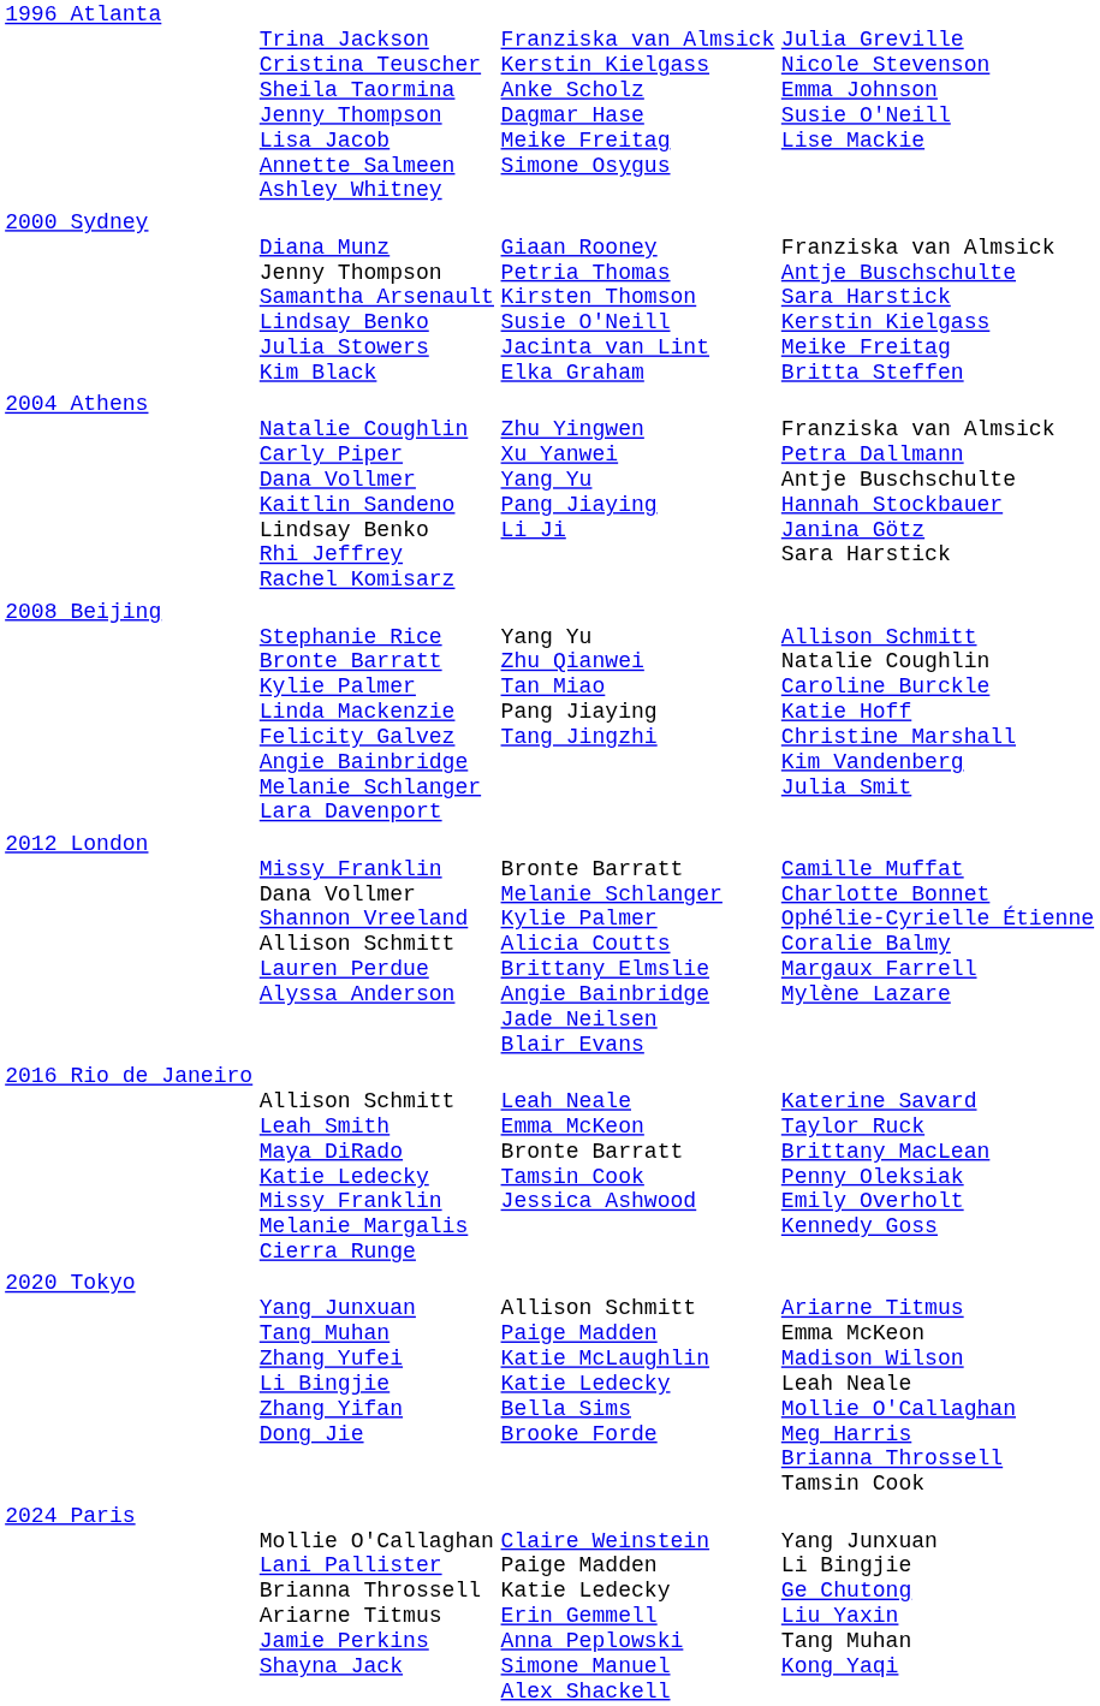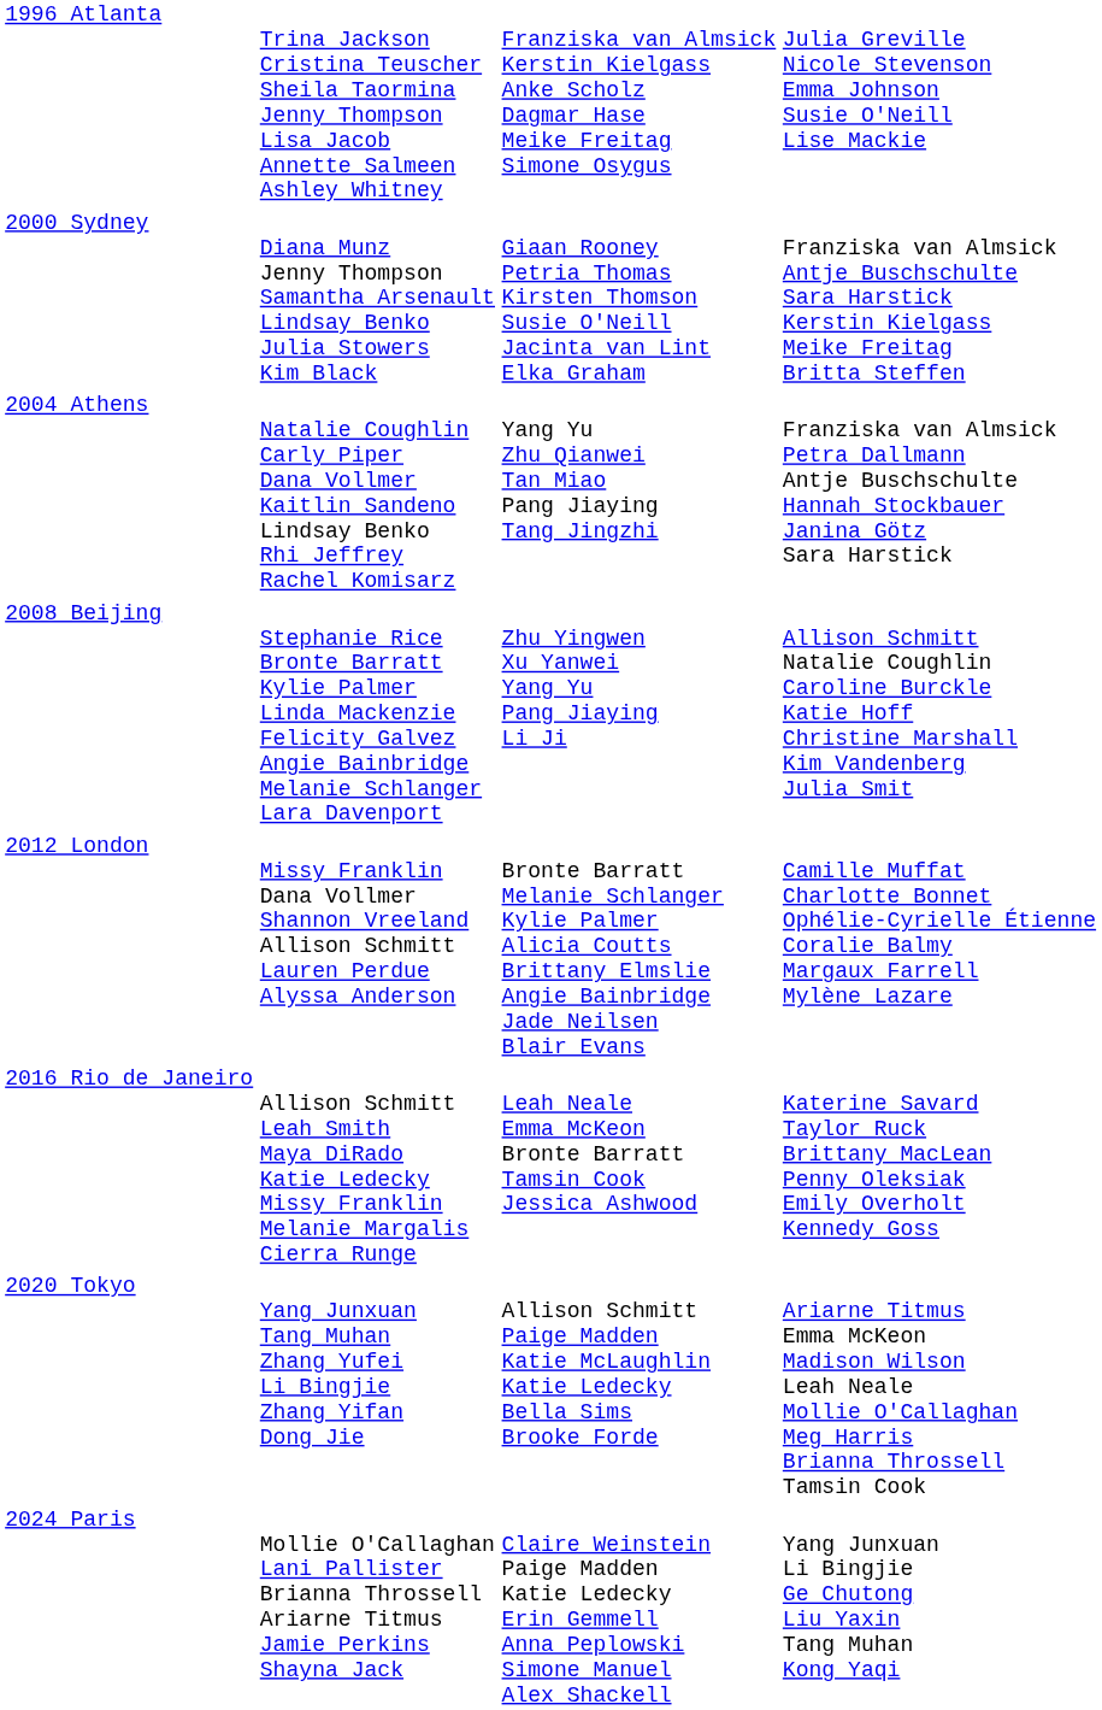 <table>
 <tr valign="top">
 <td><a href='#'>1996 Atlanta</a><br></td>
 <td valign=top><br><a href='#'>Trina Jackson</a><br><a href='#'>Cristina Teuscher</a><br><a href='#'>Sheila Taormina</a><br><a href='#'>Jenny Thompson</a><br><a href='#'>Lisa Jacob</a><br><a href='#'>Annette Salmeen</a><br><a href='#'>Ashley Whitney</a></td>
 <td valign=top><br><a href='#'>Franziska van Almsick</a><br><a href='#'>Kerstin Kielgass</a><br><a href='#'>Anke Scholz</a><br><a href='#'>Dagmar Hase</a><br><a href='#'>Meike Freitag</a><br><a href='#'>Simone Osygus</a></td>
 <td valign=top><br><a href='#'>Julia Greville</a><br><a href='#'>Nicole Stevenson</a><br><a href='#'>Emma Johnson</a><br><a href='#'>Susie O'Neill</a><br><a href='#'>Lise Mackie</a></td>
 </tr>
 <tr valign="top">
 <td><a href='#'>2000 Sydney</a><br></td>
 <td valign=top><br><a href='#'>Diana Munz</a><br>Jenny Thompson<br><a href='#'>Samantha Arsenault</a><br><a href='#'>Lindsay Benko</a><br><a href='#'>Julia Stowers</a><br><a href='#'>Kim Black</a></td>
 <td valign=top><br><a href='#'>Giaan Rooney</a><br><a href='#'>Petria Thomas</a><br><a href='#'>Kirsten Thomson</a><br><a href='#'>Susie O'Neill</a><br><a href='#'>Jacinta van Lint</a><br><a href='#'>Elka Graham</a></td>
 <td valign=top><br>Franziska van Almsick<br><a href='#'>Antje Buschschulte</a><br><a href='#'>Sara Harstick</a><br><a href='#'>Kerstin Kielgass</a><br><a href='#'>Meike Freitag</a><br><a href='#'>Britta Steffen</a></td>
 </tr>
 <tr valign="top">
 <td><a href='#'>2004 Athens</a><br></td>
 <td valign=top><br><a href='#'>Natalie Coughlin</a><br><a href='#'>Carly Piper</a><br><a href='#'>Dana Vollmer</a><br><a href='#'>Kaitlin Sandeno</a><br>Lindsay Benko<br><a href='#'>Rhi Jeffrey</a><br><a href='#'>Rachel Komisarz</a></td>
-<td valign=top><br><a href='#'>Zhu Yingwen</a><br><a href='#'>Xu Yanwei</a><br><a href='#'>Yang Yu</a><br><a href='#'>Pang Jiaying</a><br><a href='#'>Li Ji</a></td>
+<td valign=top><br>Yang Yu<br><a href='#'>Zhu Qianwei</a><br><a href='#'>Tan Miao</a><br>Pang Jiaying<br><a href='#'>Tang Jingzhi</a></td>
 <td valign=top><br>Franziska van Almsick<br><a href='#'>Petra Dallmann</a><br>Antje Buschschulte<br><a href='#'>Hannah Stockbauer</a><br><a href='#'>Janina Götz</a><br>Sara Harstick</td>
 </tr>
 <tr valign="top">
 <td><a href='#'>2008 Beijing</a><br></td>
 <td valign=top><br><a href='#'>Stephanie Rice</a><br><a href='#'>Bronte Barratt</a><br><a href='#'>Kylie Palmer</a><br><a href='#'>Linda Mackenzie</a><br><a href='#'>Felicity Galvez</a><br><a href='#'>Angie Bainbridge</a><br><a href='#'>Melanie Schlanger</a><br><a href='#'>Lara Davenport</a></td>
-<td valign=top><br>Yang Yu<br><a href='#'>Zhu Qianwei</a><br><a href='#'>Tan Miao</a><br>Pang Jiaying<br><a href='#'>Tang Jingzhi</a></td>
+<td valign=top><br><a href='#'>Zhu Yingwen</a><br><a href='#'>Xu Yanwei</a><br><a href='#'>Yang Yu</a><br><a href='#'>Pang Jiaying</a><br><a href='#'>Li Ji</a></td>
 <td valign=top><br><a href='#'>Allison Schmitt</a><br>Natalie Coughlin<br><a href='#'>Caroline Burckle</a><br><a href='#'>Katie Hoff</a><br><a href='#'>Christine Marshall</a><br><a href='#'>Kim Vandenberg</a><br><a href='#'>Julia Smit</a></td>
 </tr>
 <tr valign="top">
 <td><a href='#'>2012 London</a><br></td>
 <td valign=top><br><a href='#'>Missy Franklin</a><br>Dana Vollmer<br><a href='#'>Shannon Vreeland</a><br>Allison Schmitt<br><a href='#'>Lauren Perdue</a><br><a href='#'>Alyssa Anderson</a></td>
 <td valign=top><br>Bronte Barratt<br><a href='#'>Melanie Schlanger</a><br><a href='#'>Kylie Palmer</a><br><a href='#'>Alicia Coutts</a><br><a href='#'>Brittany Elmslie</a><br><a href='#'>Angie Bainbridge</a><br><a href='#'>Jade Neilsen</a><br><a href='#'>Blair Evans</a></td>
 <td valign=top><br><a href='#'>Camille Muffat</a><br><a href='#'>Charlotte Bonnet</a><br><a href='#'>Ophélie-Cyrielle Étienne</a><br><a href='#'>Coralie Balmy</a><br><a href='#'>Margaux Farrell</a><br><a href='#'>Mylène Lazare</a></td>
 </tr>
 <tr valign="top">
 <td><a href='#'>2016 Rio de Janeiro</a><br></td>
 <td valign=top><br>Allison Schmitt<br><a href='#'>Leah Smith</a><br><a href='#'>Maya DiRado</a><br><a href='#'>Katie Ledecky</a><br><a href='#'>Missy Franklin</a><br><a href='#'>Melanie Margalis</a><br><a href='#'>Cierra Runge</a></td>
 <td valign=top><br><a href='#'>Leah Neale</a><br><a href='#'>Emma McKeon</a><br>Bronte Barratt<br><a href='#'>Tamsin Cook</a><br><a href='#'>Jessica Ashwood</a></td>
 <td valign=top><br><a href='#'>Katerine Savard</a><br><a href='#'>Taylor Ruck</a><br><a href='#'>Brittany MacLean</a><br><a href='#'>Penny Oleksiak</a><br><a href='#'>Emily Overholt</a><br><a href='#'>Kennedy Goss</a></td>
 </tr>
 <tr valign="top">
 <td><a href='#'>2020 Tokyo</a><br></td>
 <td valign=top> <br> <a href='#'>Yang Junxuan</a><br> <a href='#'>Tang Muhan</a><br> <a href='#'>Zhang Yufei</a><br> <a href='#'>Li Bingjie</a> <br> <a href='#'>Zhang Yifan</a><br> <a href='#'>Dong Jie</a></td>
 <td valign=top> <br> Allison Schmitt<br> <a href='#'>Paige Madden</a><br> <a href='#'>Katie McLaughlin</a> <br> <a href='#'>Katie Ledecky</a><br> <a href='#'>Bella Sims</a><br> <a href='#'>Brooke Forde</a></td>
 <td valign=top> <br> <a href='#'>Ariarne Titmus</a><br> Emma McKeon<br> <a href='#'>Madison Wilson</a><br> Leah Neale <br> <a href='#'>Mollie O'Callaghan</a><br> <a href='#'>Meg Harris</a><br> <a href='#'>Brianna Throssell</a><br> Tamsin Cook</td>
 </tr>
 <tr valign="top">
 <td><a href='#'>2024 Paris</a><br></td>
 <td valign=top><br>Mollie O'Callaghan<br><a href='#'>Lani Pallister</a><br>Brianna Throssell<br>Ariarne Titmus<br><a href='#'>Jamie Perkins</a><br><a href='#'>Shayna Jack</a></td>
 <td valign=top><br><a href='#'>Claire Weinstein</a><br>Paige Madden<br>Katie Ledecky<br><a href='#'>Erin Gemmell</a><br><a href='#'>Anna Peplowski</a><br><a href='#'>Simone Manuel</a><br><a href='#'>Alex Shackell</a></td>
 <td valign=top><br>Yang Junxuan<br>Li Bingjie<br><a href='#'>Ge Chutong</a><br><a href='#'>Liu Yaxin</a><br>Tang Muhan<br><a href='#'>Kong Yaqi</a></td>
 </tr>
 <tr>
 </tr>
 </table>
